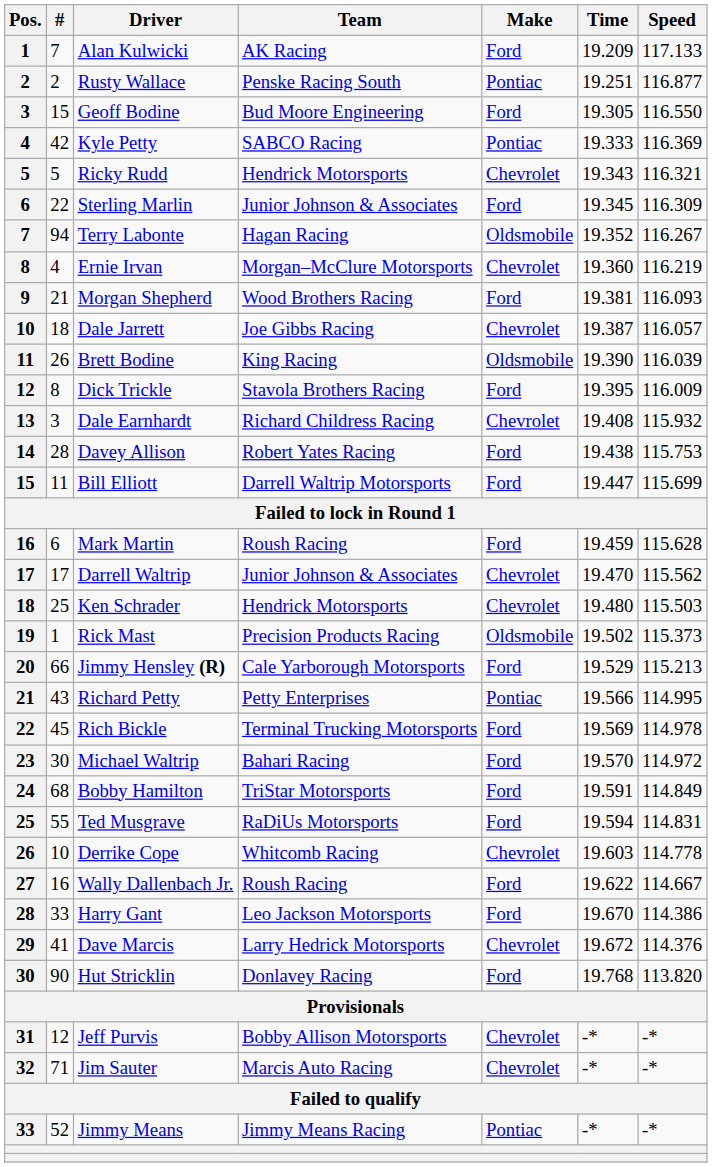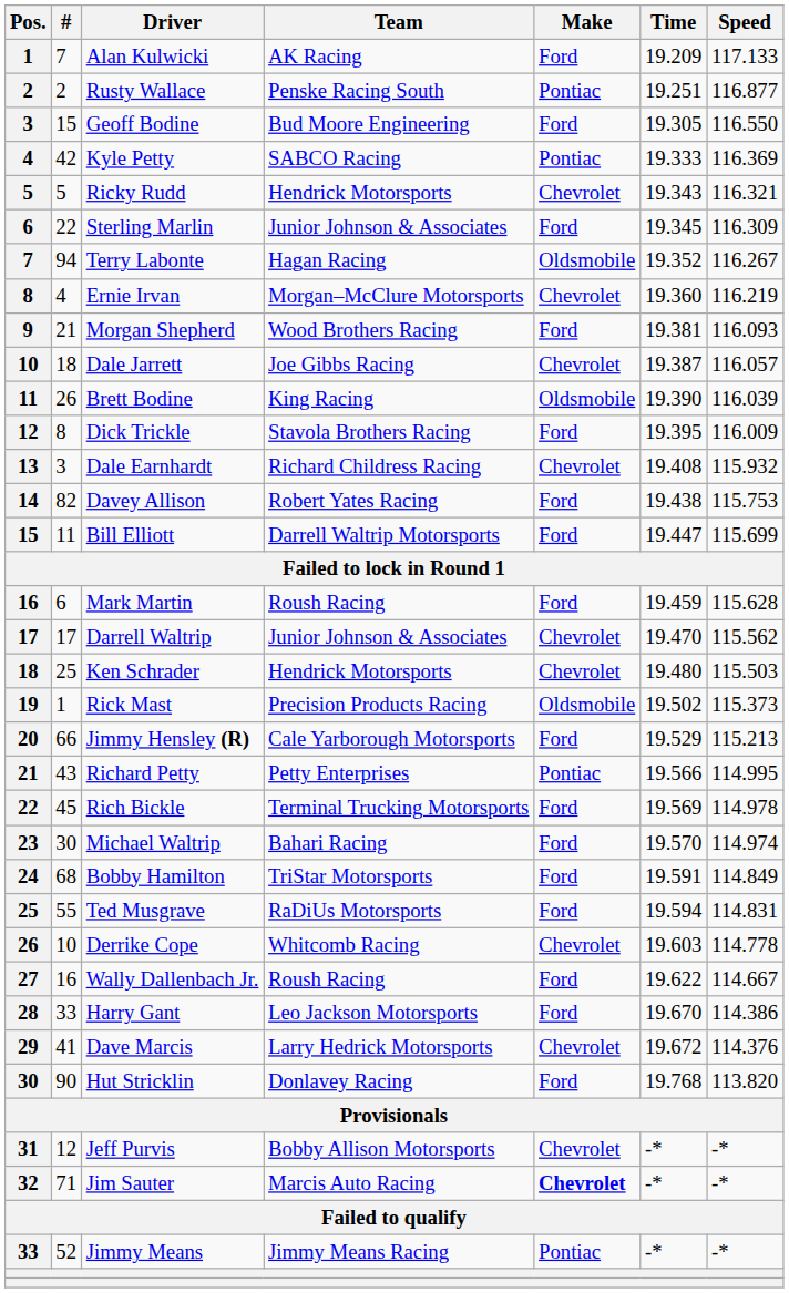 <table class="wikitable" style="font-size:95%">
 <tr>
 <th>Pos.</th>
 <th>#</th>
 <th>Driver</th>
 <th>Team</th>
 <th>Make</th>
 <th>Time</th>
 <th>Speed</th>
 </tr>
 <tr>
 <th>1</th>
 <td>7</td>
 <td><a href='#'>Alan Kulwicki</a></td>
 <td><a href='#'>AK Racing</a></td>
 <td><a href='#'>Ford</a></td>
 <td>19.209</td>
 <td>117.133</td>
 </tr>
 <tr>
 <th>2</th>
 <td>2</td>
 <td><a href='#'>Rusty Wallace</a></td>
 <td><a href='#'>Penske Racing South</a></td>
 <td><a href='#'>Pontiac</a></td>
 <td>19.251</td>
 <td>116.877</td>
 </tr>
 <tr>
 <th>3</th>
 <td>15</td>
 <td><a href='#'>Geoff Bodine</a></td>
 <td><a href='#'>Bud Moore Engineering</a></td>
 <td><a href='#'>Ford</a></td>
 <td>19.305</td>
 <td>116.550</td>
 </tr>
 <tr>
 <th>4</th>
 <td>42</td>
 <td><a href='#'>Kyle Petty</a></td>
 <td><a href='#'>SABCO Racing</a></td>
 <td><a href='#'>Pontiac</a></td>
 <td>19.333</td>
 <td>116.369</td>
 </tr>
 <tr>
 <th>5</th>
 <td>5</td>
 <td><a href='#'>Ricky Rudd</a></td>
 <td><a href='#'>Hendrick Motorsports</a></td>
 <td><a href='#'>Chevrolet</a></td>
 <td>19.343</td>
 <td>116.321</td>
 </tr>
 <tr>
 <th>6</th>
 <td>22</td>
 <td><a href='#'>Sterling Marlin</a></td>
 <td><a href='#'>Junior Johnson & Associates</a></td>
 <td><a href='#'>Ford</a></td>
 <td>19.345</td>
 <td>116.309</td>
 </tr>
 <tr>
 <th>7</th>
 <td>94</td>
 <td><a href='#'>Terry Labonte</a></td>
 <td><a href='#'>Hagan Racing</a></td>
 <td><a href='#'>Oldsmobile</a></td>
 <td>19.352</td>
 <td>116.267</td>
 </tr>
 <tr>
 <th>8</th>
 <td>4</td>
 <td><a href='#'>Ernie Irvan</a></td>
 <td><a href='#'>Morgan–McClure Motorsports</a></td>
 <td><a href='#'>Chevrolet</a></td>
 <td>19.360</td>
 <td>116.219</td>
 </tr>
 <tr>
 <th>9</th>
 <td>21</td>
 <td><a href='#'>Morgan Shepherd</a></td>
 <td><a href='#'>Wood Brothers Racing</a></td>
 <td><a href='#'>Ford</a></td>
 <td>19.381</td>
 <td>116.093</td>
 </tr>
 <tr>
 <th>10</th>
 <td>18</td>
 <td><a href='#'>Dale Jarrett</a></td>
 <td><a href='#'>Joe Gibbs Racing</a></td>
 <td><a href='#'>Chevrolet</a></td>
 <td>19.387</td>
 <td>116.057</td>
 </tr>
 <tr>
 <th>11</th>
 <td>26</td>
 <td><a href='#'>Brett Bodine</a></td>
 <td><a href='#'>King Racing</a></td>
 <td><a href='#'>Oldsmobile</a></td>
 <td>19.390</td>
 <td>116.039</td>
 </tr>
 <tr>
 <th>12</th>
 <td>8</td>
 <td><a href='#'>Dick Trickle</a></td>
 <td><a href='#'>Stavola Brothers Racing</a></td>
 <td><a href='#'>Ford</a></td>
 <td>19.395</td>
 <td>116.009</td>
 </tr>
 <tr>
 <th>13</th>
 <td>3</td>
 <td><a href='#'>Dale Earnhardt</a></td>
 <td><a href='#'>Richard Childress Racing</a></td>
 <td><a href='#'>Chevrolet</a></td>
 <td>19.408</td>
 <td>115.932</td>
 </tr>
 <tr>
 <th>14</th>
-<td>28</td>
+<td>82</td>
 <td><a href='#'>Davey Allison</a></td>
 <td><a href='#'>Robert Yates Racing</a></td>
 <td><a href='#'>Ford</a></td>
 <td>19.438</td>
 <td>115.753</td>
 </tr>
 <tr>
 <th>15</th>
 <td>11</td>
 <td><a href='#'>Bill Elliott</a></td>
 <td><a href='#'>Darrell Waltrip Motorsports</a></td>
 <td><a href='#'>Ford</a></td>
 <td>19.447</td>
 <td>115.699</td>
 </tr>
 <tr>
 <th colspan="7">Failed to lock in Round 1</th>
 </tr>
 <tr>
 <th>16</th>
 <td>6</td>
 <td><a href='#'>Mark Martin</a></td>
 <td><a href='#'>Roush Racing</a></td>
 <td><a href='#'>Ford</a></td>
 <td>19.459</td>
 <td>115.628</td>
 </tr>
 <tr>
 <th>17</th>
 <td>17</td>
 <td><a href='#'>Darrell Waltrip</a></td>
 <td><a href='#'>Junior Johnson & Associates</a></td>
 <td><a href='#'>Chevrolet</a></td>
 <td>19.470</td>
 <td>115.562</td>
 </tr>
 <tr>
 <th>18</th>
 <td>25</td>
 <td><a href='#'>Ken Schrader</a></td>
 <td><a href='#'>Hendrick Motorsports</a></td>
 <td><a href='#'>Chevrolet</a></td>
 <td>19.480</td>
 <td>115.503</td>
 </tr>
 <tr>
 <th>19</th>
 <td>1</td>
 <td><a href='#'>Rick Mast</a></td>
 <td><a href='#'>Precision Products Racing</a></td>
 <td><a href='#'>Oldsmobile</a></td>
 <td>19.502</td>
 <td>115.373</td>
 </tr>
 <tr>
 <th>20</th>
 <td>66</td>
 <td><a href='#'>Jimmy Hensley</a> <strong>(R)</strong></td>
 <td><a href='#'>Cale Yarborough Motorsports</a></td>
 <td><a href='#'>Ford</a></td>
 <td>19.529</td>
 <td>115.213</td>
 </tr>
 <tr>
 <th>21</th>
 <td>43</td>
 <td><a href='#'>Richard Petty</a></td>
 <td><a href='#'>Petty Enterprises</a></td>
 <td><a href='#'>Pontiac</a></td>
 <td>19.566</td>
 <td>114.995</td>
 </tr>
 <tr>
 <th>22</th>
 <td>45</td>
 <td><a href='#'>Rich Bickle</a></td>
 <td><a href='#'>Terminal Trucking Motorsports</a></td>
 <td><a href='#'>Ford</a></td>
 <td>19.569</td>
 <td>114.978</td>
 </tr>
 <tr>
 <th>23</th>
 <td>30</td>
 <td><a href='#'>Michael Waltrip</a></td>
 <td><a href='#'>Bahari Racing</a></td>
 <td><a href='#'>Ford</a></td>
 <td>19.570</td>
-<td>114.972</td>
+<td>114.974</td>
 </tr>
 <tr>
 <th>24</th>
 <td>68</td>
 <td><a href='#'>Bobby Hamilton</a></td>
 <td><a href='#'>TriStar Motorsports</a></td>
 <td><a href='#'>Ford</a></td>
 <td>19.591</td>
 <td>114.849</td>
 </tr>
 <tr>
 <th>25</th>
 <td>55</td>
 <td><a href='#'>Ted Musgrave</a></td>
 <td><a href='#'>RaDiUs Motorsports</a></td>
 <td><a href='#'>Ford</a></td>
 <td>19.594</td>
 <td>114.831</td>
 </tr>
 <tr>
 <th>26</th>
 <td>10</td>
 <td><a href='#'>Derrike Cope</a></td>
 <td><a href='#'>Whitcomb Racing</a></td>
 <td><a href='#'>Chevrolet</a></td>
 <td>19.603</td>
 <td>114.778</td>
 </tr>
 <tr>
 <th>27</th>
 <td>16</td>
 <td><a href='#'>Wally Dallenbach Jr.</a></td>
 <td><a href='#'>Roush Racing</a></td>
 <td><a href='#'>Ford</a></td>
 <td>19.622</td>
 <td>114.667</td>
 </tr>
 <tr>
 <th>28</th>
 <td>33</td>
 <td><a href='#'>Harry Gant</a></td>
 <td><a href='#'>Leo Jackson Motorsports</a></td>
 <td><a href='#'>Ford</a></td>
 <td>19.670</td>
 <td>114.386</td>
 </tr>
 <tr>
 <th>29</th>
 <td>41</td>
 <td><a href='#'>Dave Marcis</a></td>
 <td><a href='#'>Larry Hedrick Motorsports</a></td>
 <td><a href='#'>Chevrolet</a></td>
 <td>19.672</td>
 <td>114.376</td>
 </tr>
 <tr>
 <th>30</th>
 <td>90</td>
 <td><a href='#'>Hut Stricklin</a></td>
 <td><a href='#'>Donlavey Racing</a></td>
 <td><a href='#'>Ford</a></td>
 <td>19.768</td>
 <td>113.820</td>
 </tr>
 <tr>
 <th colspan="7">Provisionals</th>
 </tr>
 <tr>
 <th>31</th>
 <td>12</td>
 <td><a href='#'>Jeff Purvis</a></td>
 <td><a href='#'>Bobby Allison Motorsports</a></td>
 <td><a href='#'>Chevrolet</a></td>
 <td>-*</td>
 <td>-*</td>
 </tr>
 <tr>
 <th>32</th>
 <td>71</td>
 <td><a href='#'>Jim Sauter</a></td>
 <td><a href='#'>Marcis Auto Racing</a></td>
-<td><a href='#'>Chevrolet</a></td>
+<td><strong><a href='#'>Chevrolet</a></strong></td>
 <td>-*</td>
 <td>-*</td>
 </tr>
 <tr>
 <th colspan="7">Failed to qualify</th>
 </tr>
 <tr>
 <th>33</th>
 <td>52</td>
 <td><a href='#'>Jimmy Means</a></td>
 <td><a href='#'>Jimmy Means Racing</a></td>
 <td><a href='#'>Pontiac</a></td>
 <td>-*</td>
 <td>-*</td>
 </tr>
 <tr>
 <th colspan="7"></th>
 </tr>
 <tr>
 <th colspan="7"></th>
 </tr>
 </table>
